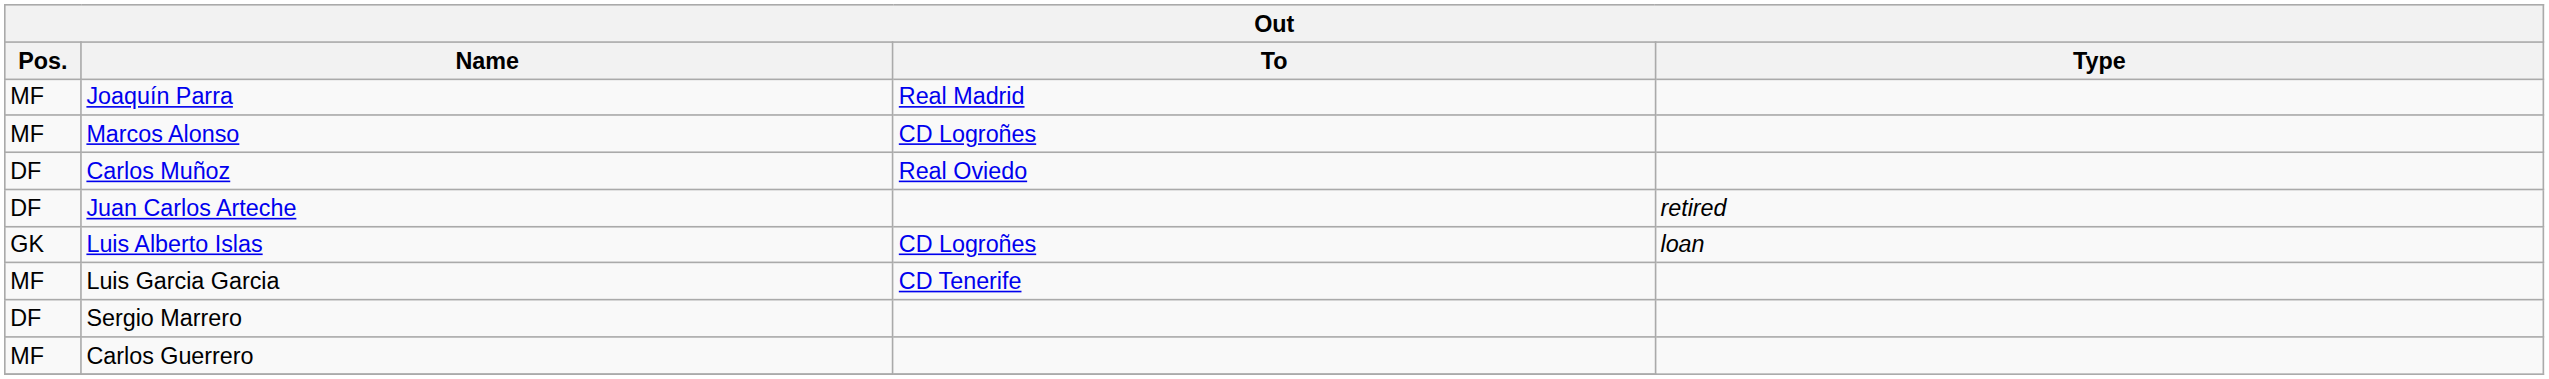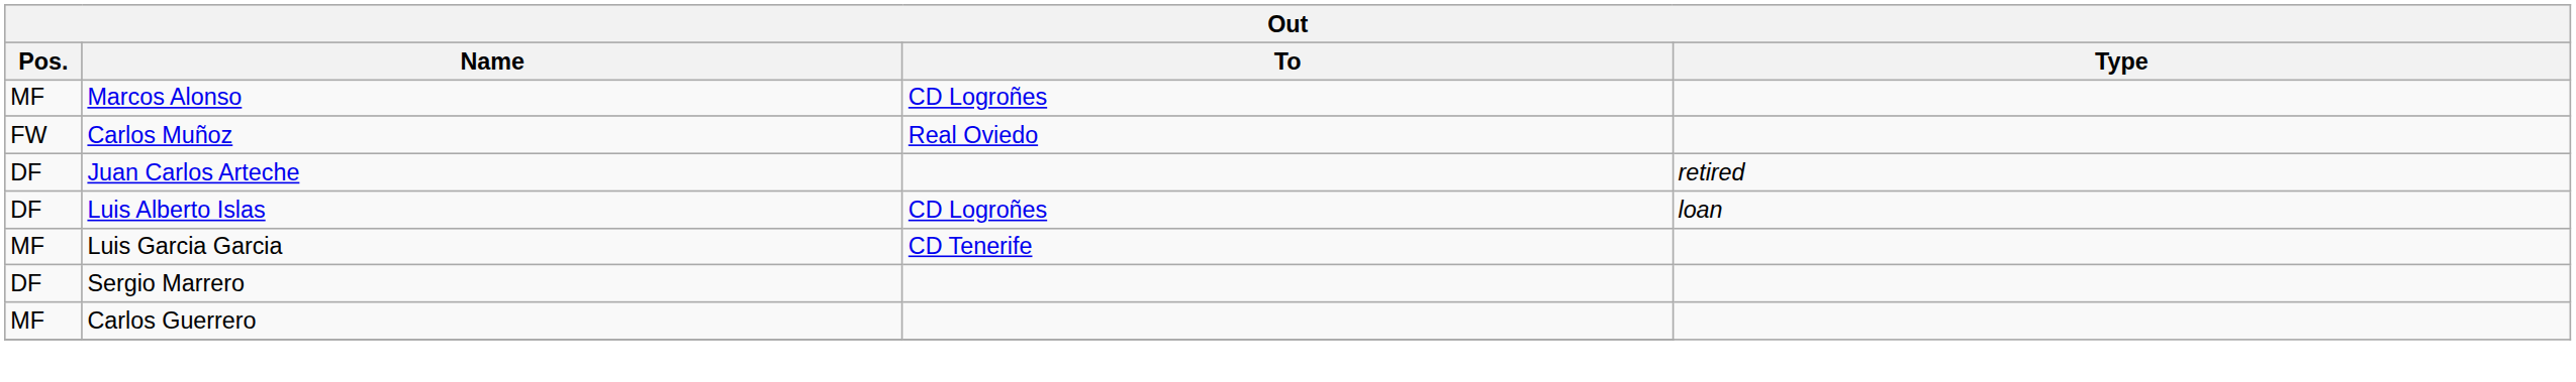 <table class="wikitable" style="font-size:90%;width:99%;">
 <tr>
 <th colspan="4">Out</th>
 </tr>
 <tr>
 <th width=3%>Pos.</th>
 <th width=32%>Name</th>
 <th width=30%>To</th>
 <th width=35%>Type</th>
 </tr>
 <tr>
 <td>MF</td>
-<td><a href='#'>Joaquín Parra</a></td>
-<td><a href='#'>Real Madrid</a></td>
-<td></td>
-</tr>
-<tr>
-<td>MF</td>
 <td><a href='#'>Marcos Alonso</a></td>
 <td><a href='#'>CD Logroñes</a></td>
 <td></td>
 </tr>
 <tr>
-<td>DF</td>
+<td>FW</td>
 <td><a href='#'>Carlos Muñoz</a></td>
 <td><a href='#'>Real Oviedo</a></td>
 <td></td>
 </tr>
 <tr>
 <td>DF</td>
 <td><a href='#'>Juan Carlos Arteche</a></td>
 <td></td>
 <td><em>retired</em></td>
 </tr>
 <tr>
-<td>GK</td>
+<td>DF</td>
 <td><a href='#'>Luis Alberto Islas</a></td>
 <td><a href='#'>CD Logroñes</a></td>
 <td><em>loan</em></td>
 </tr>
 <tr>
 <td>MF</td>
 <td>Luis Garcia Garcia</td>
 <td><a href='#'>CD Tenerife</a></td>
 <td></td>
 </tr>
 <tr>
 <td>DF</td>
 <td>Sergio Marrero</td>
 <td></td>
 <td></td>
 </tr>
 <tr>
 <td>MF</td>
 <td>Carlos Guerrero</td>
 <td></td>
 </tr>
 <tr>
 </tr>
 </table>
